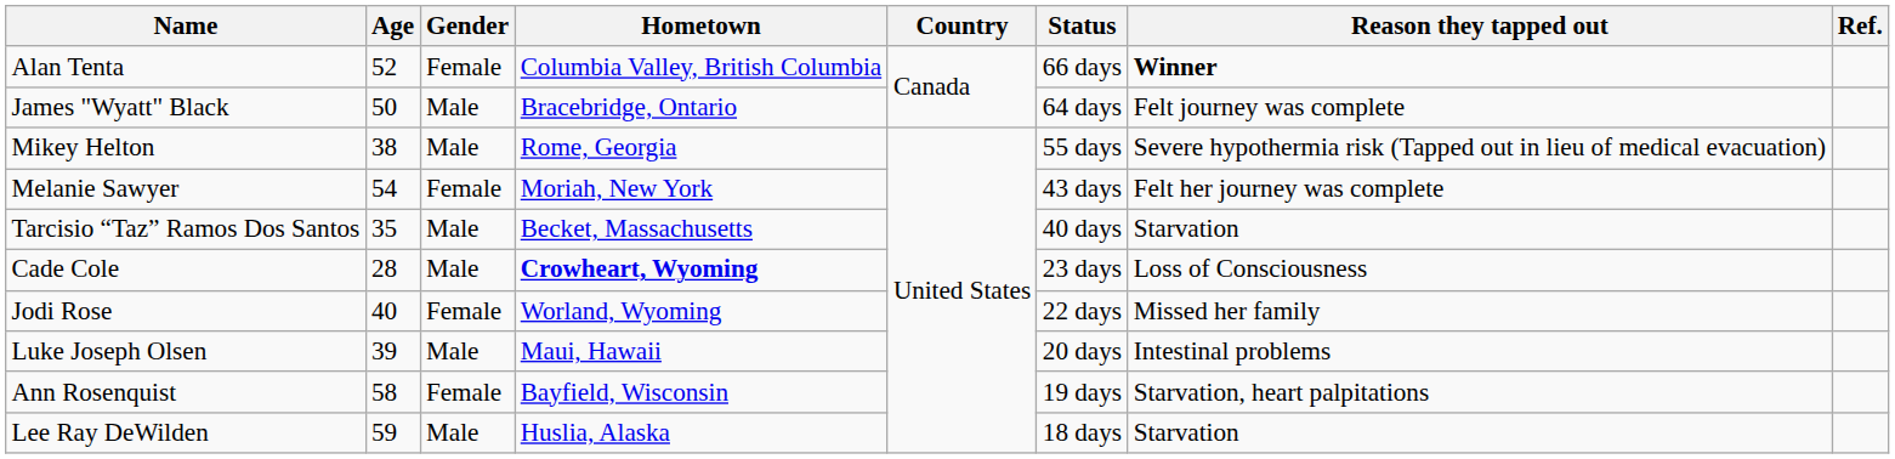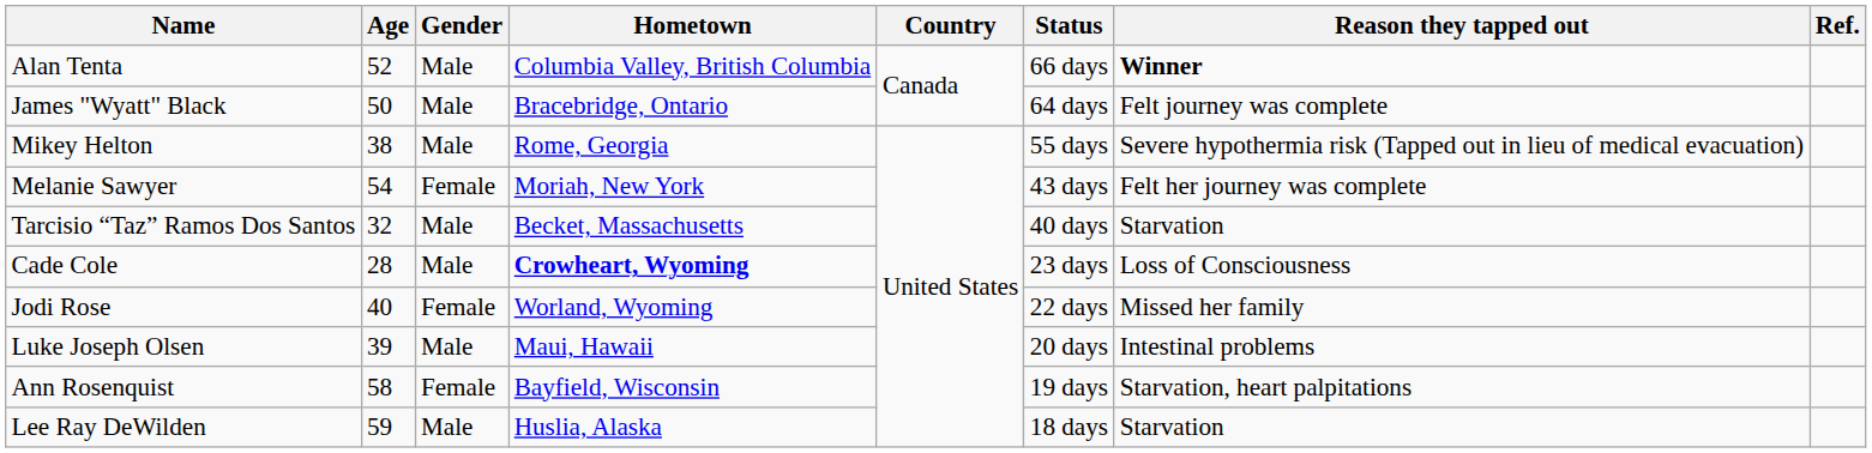 <table class="wikitable sortable">
 <tr>
 <th>Name</th>
 <th>Age</th>
 <th>Gender</th>
 <th>Hometown</th>
 <th>Country</th>
 <th>Status</th>
 <th>Reason they tapped out</th>
 <th>Ref.</th>
 </tr>
 <tr>
 <td>Alan Tenta</td>
 <td>52</td>
-<td>Female</td>
+<td>Male</td>
 <td><a href='#'>Columbia Valley, British Columbia</a></td>
 <td rowspan="2">Canada</td>
 <td>66 days</td>
 <td><strong>Winner</strong></td>
 <td></td>
 </tr>
 <tr>
 <td>James "Wyatt" Black</td>
 <td>50</td>
 <td>Male</td>
 <td><a href='#'>Bracebridge, Ontario</a></td>
 <td>64 days</td>
 <td>Felt journey was complete</td>
 <td></td>
 </tr>
 <tr>
 <td>Mikey Helton</td>
 <td>38</td>
 <td>Male</td>
 <td><a href='#'>Rome, Georgia</a></td>
 <td rowspan="8">United States</td>
 <td>55 days</td>
 <td>Severe hypothermia risk (Tapped out in lieu of medical evacuation)</td>
 <td></td>
 </tr>
 <tr>
 <td>Melanie Sawyer</td>
 <td>54</td>
 <td>Female</td>
 <td><a href='#'>Moriah, New York</a></td>
 <td>43 days</td>
 <td>Felt her journey was complete</td>
 <td></td>
 </tr>
 <tr>
 <td>Tarcisio “Taz” Ramos Dos Santos</td>
-<td>35</td>
+<td>32</td>
 <td>Male</td>
 <td><a href='#'>Becket, Massachusetts</a></td>
 <td>40 days</td>
 <td>Starvation</td>
 <td></td>
 </tr>
 <tr>
 <td>Cade Cole</td>
 <td>28</td>
 <td>Male</td>
 <td><strong><a href='#'>Crowheart, Wyoming</a></strong></td>
 <td>23 days</td>
 <td>Loss of  Consciousness</td>
 <td></td>
 </tr>
 <tr>
 <td>Jodi Rose</td>
 <td>40</td>
 <td>Female</td>
 <td><a href='#'>Worland, Wyoming</a></td>
 <td>22 days</td>
 <td>Missed her family</td>
 <td></td>
 </tr>
 <tr>
 <td>Luke Joseph Olsen</td>
 <td>39</td>
 <td>Male</td>
 <td><a href='#'>Maui, Hawaii</a></td>
 <td>20 days</td>
 <td>Intestinal problems</td>
 <td></td>
 </tr>
 <tr>
 <td>Ann Rosenquist</td>
 <td>58</td>
 <td>Female</td>
 <td><a href='#'>Bayfield, Wisconsin</a></td>
 <td>19 days</td>
 <td>Starvation, heart palpitations</td>
 <td></td>
 </tr>
 <tr>
 <td>Lee Ray DeWilden</td>
 <td>59</td>
 <td>Male</td>
 <td><a href='#'>Huslia, Alaska</a></td>
 <td>18 days</td>
 <td>Starvation</td>
 <td></td>
 </tr>
 </table>
